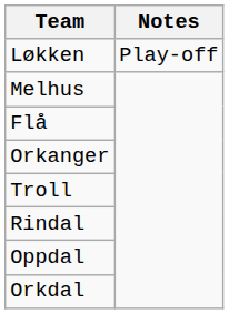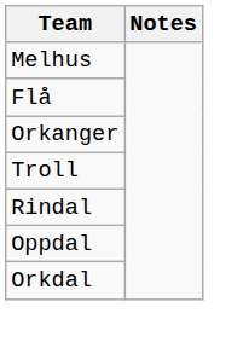 <table class="wikitable">
 <tr>
 <th>Team</th>
 <th>Notes</th>
-</tr>
-<tr>
-<td>Løkken</td>
-<td>Play-off</td>
 </tr>
 <tr>
 <td>Melhus</td>
 </tr>
 <tr>
 <td>Flå</td>
 </tr>
 <tr>
 <td>Orkanger</td>
 </tr>
 <tr>
 <td>Troll</td>
 </tr>
 <tr>
 <td>Rindal</td>
 </tr>
 <tr>
 <td>Oppdal</td>
 </tr>
 <tr>
 <td>Orkdal</td>
 </tr>
 </table>
